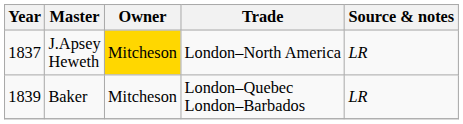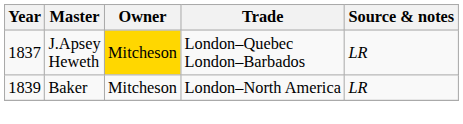 <table class=" wikitable">
 <tr>
 <th>Year</th>
 <th>Master</th>
 <th>Owner</th>
 <th>Trade</th>
 <th>Source & notes</th>
 </tr>
 <tr>
 <td>1837</td>
 <td>J.Apsey<br>Heweth</td>
 <td style="background: gold;">Mitcheson</td>
-<td>London–North America</td>
+<td>London–Quebec<br>London–Barbados</td>
 <td><em>LR</em></td>
 </tr>
 <tr>
 <td>1839</td>
 <td>Baker</td>
 <td>Mitcheson</td>
-<td>London–Quebec<br>London–Barbados</td>
+<td>London–North America</td>
 <td><em>LR</em></td>
 </tr>
 <tr>
 </tr>
 </table>
